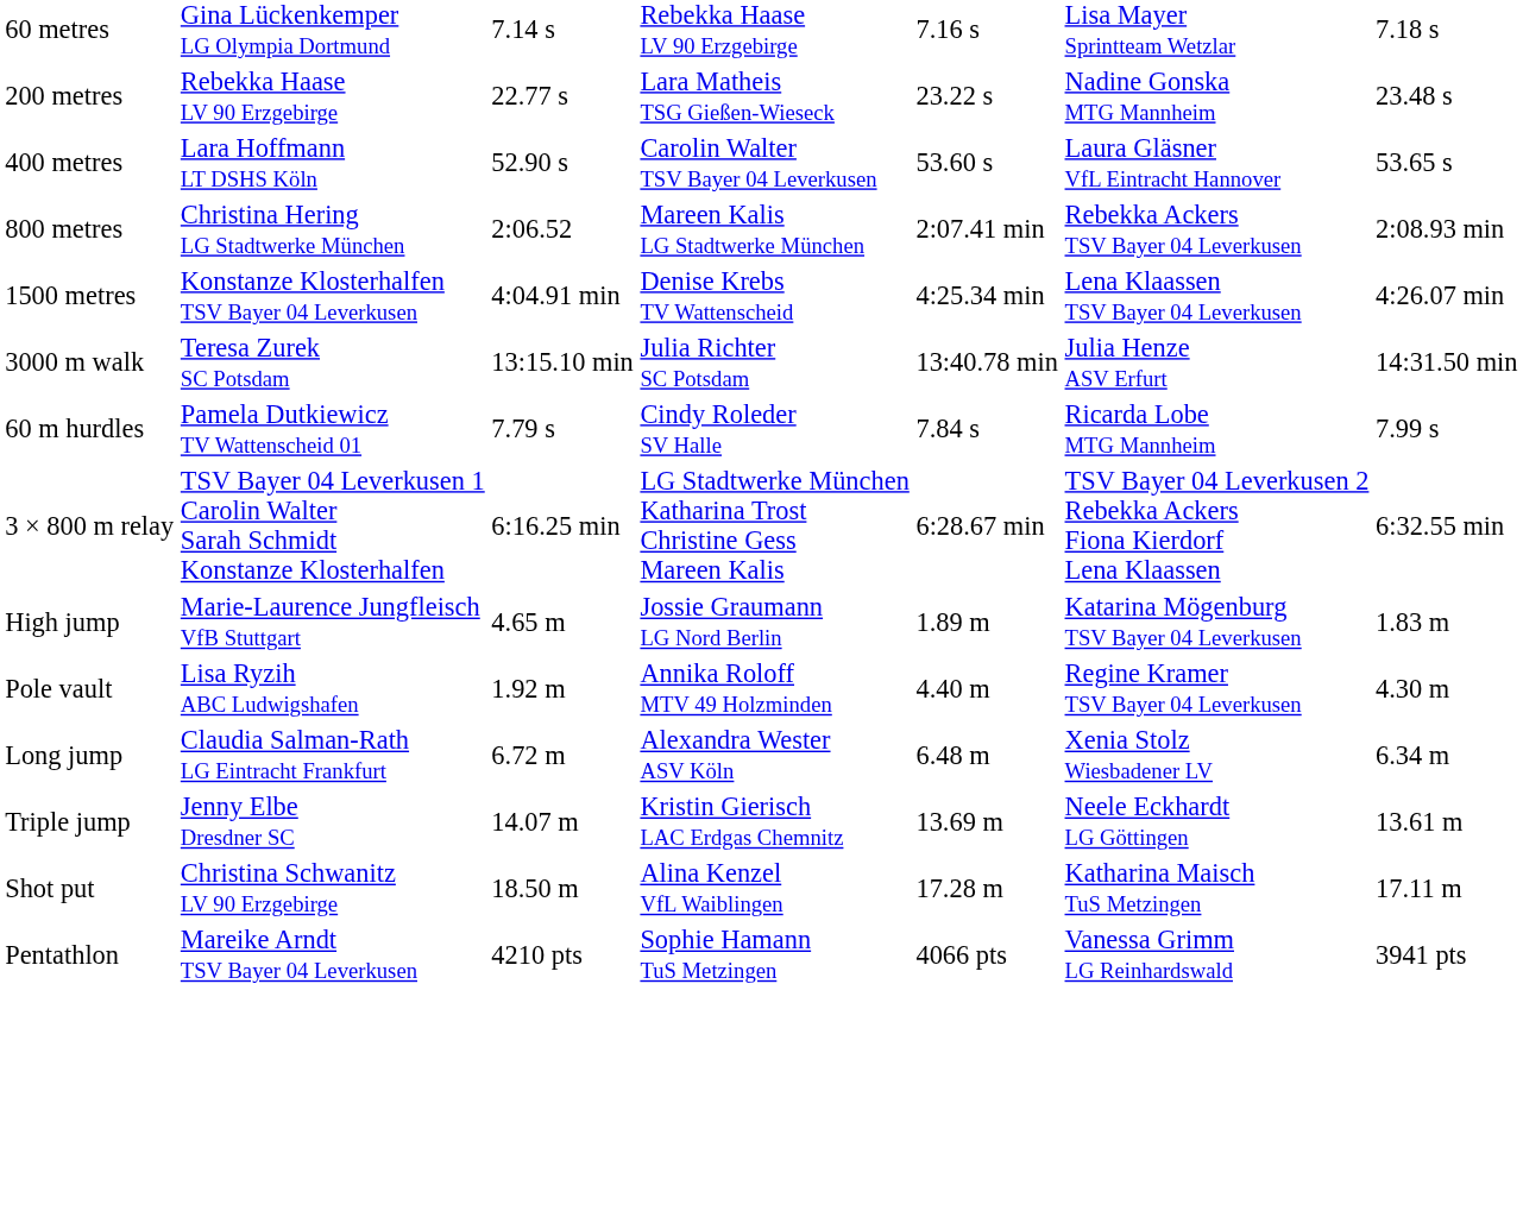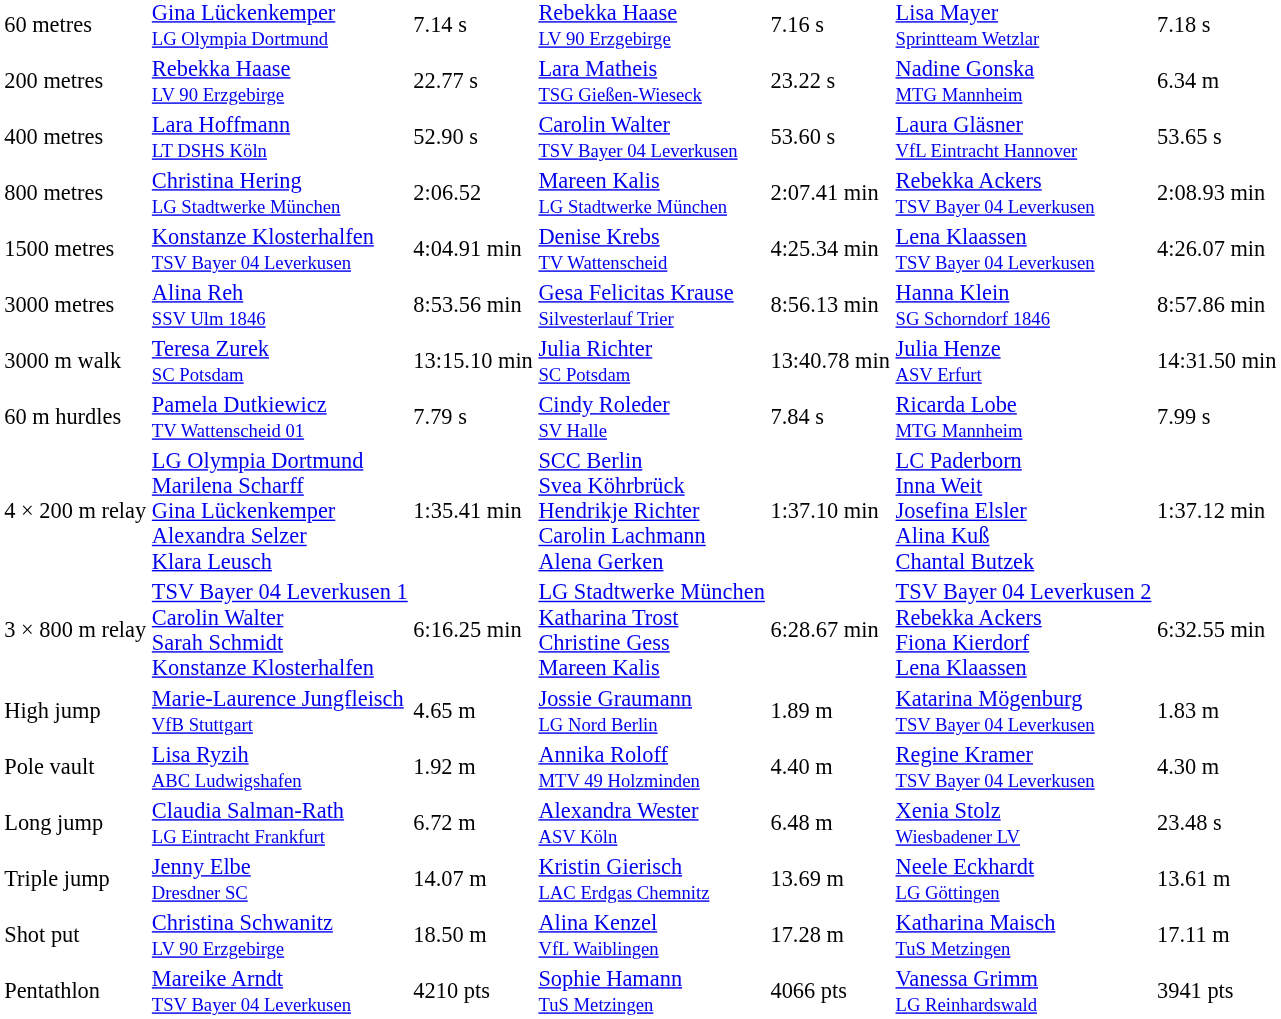 <table>
 <tr>
 <td>60 metres</td>
 <td><a href='#'>Gina Lückenkemper</a><br><small><a href='#'>LG Olympia Dortmund</a></small></td>
 <td>7.14 s</td>
 <td><a href='#'>Rebekka Haase</a><br><small><a href='#'>LV 90 Erzgebirge</a></small></td>
 <td>7.16 s</td>
 <td><a href='#'>Lisa Mayer</a><br><small><a href='#'>Sprintteam Wetzlar</a></small></td>
 <td>7.18 s</td>
 </tr>
 <tr>
 <td>200 metres</td>
 <td><a href='#'>Rebekka Haase</a><br><small><a href='#'>LV 90 Erzgebirge</a></small></td>
 <td>22.77 s</td>
 <td><a href='#'>Lara Matheis</a><br><small><a href='#'>TSG Gießen-Wieseck</a></small></td>
 <td>23.22 s</td>
 <td><a href='#'>Nadine Gonska</a><br><small><a href='#'>MTG Mannheim</a></small></td>
-<td>23.48 s</td>
+<td>6.34 m</td>
 </tr>
 <tr>
 <td>400 metres</td>
 <td><a href='#'>Lara Hoffmann</a><br><small><a href='#'>LT DSHS Köln</a></small></td>
 <td>52.90 s</td>
 <td><a href='#'>Carolin Walter</a><br><small><a href='#'>TSV Bayer 04 Leverkusen</a></small></td>
 <td>53.60 s</td>
 <td><a href='#'>Laura Gläsner</a><br><small><a href='#'>VfL Eintracht Hannover</a></small></td>
 <td>53.65 s</td>
 </tr>
 <tr>
 <td>800 metres</td>
 <td><a href='#'>Christina Hering</a><br><small><a href='#'>LG Stadtwerke München</a></small></td>
 <td>2:06.52</td>
 <td><a href='#'>Mareen Kalis</a><br><small><a href='#'>LG Stadtwerke München</a></small></td>
 <td>2:07.41 min</td>
 <td><a href='#'>Rebekka Ackers</a><br><small><a href='#'>TSV Bayer 04 Leverkusen</a></small></td>
 <td>2:08.93 min</td>
 </tr>
 <tr>
 <td>1500 metres</td>
 <td><a href='#'>Konstanze Klosterhalfen</a><br><small><a href='#'>TSV Bayer 04 Leverkusen</a></small></td>
 <td>4:04.91 min</td>
 <td><a href='#'>Denise Krebs</a><br><small><a href='#'>TV Wattenscheid</a></small></td>
 <td>4:25.34 min</td>
 <td><a href='#'>Lena Klaassen</a><br><small><a href='#'>TSV Bayer 04 Leverkusen</a></small></td>
 <td>4:26.07 min</td>
 </tr>
 <tr>
+<td>3000 metres</td>
+<td><a href='#'>Alina Reh</a><br><small><a href='#'>SSV Ulm 1846</a></small></td>
+<td>8:53.56 min</td>
+<td><a href='#'>Gesa Felicitas Krause</a><br><small><a href='#'>Silvesterlauf Trier</a></small></td>
+<td>8:56.13 min</td>
+<td><a href='#'>Hanna Klein</a><br><small><a href='#'>SG Schorndorf 1846</a></small></td>
+<td>8:57.86 min</td>
+</tr>
+<tr>
 <td>3000 m walk</td>
 <td><a href='#'>Teresa Zurek</a><br><small><a href='#'>SC Potsdam</a></small></td>
 <td>13:15.10 min</td>
 <td><a href='#'>Julia Richter</a><br><small><a href='#'>SC Potsdam</a></small></td>
 <td>13:40.78 min</td>
 <td><a href='#'>Julia Henze</a><br><small><a href='#'>ASV Erfurt</a></small></td>
 <td>14:31.50 min</td>
 </tr>
 <tr>
 <td>60 m hurdles</td>
 <td><a href='#'>Pamela Dutkiewicz</a><br><small><a href='#'>TV Wattenscheid 01</a></small></td>
 <td>7.79 s</td>
 <td><a href='#'>Cindy Roleder</a><br><small><a href='#'>SV Halle</a></small></td>
 <td>7.84 s</td>
 <td><a href='#'>Ricarda Lobe</a><br><small><a href='#'>MTG Mannheim</a></small></td>
 <td>7.99 s</td>
+</tr>
+<tr>
+<td>4 × 200 m relay</td>
+<td><a href='#'>LG Olympia Dortmund</a><br><a href='#'>Marilena Scharff</a><br><a href='#'>Gina Lückenkemper</a><br><a href='#'>Alexandra Selzer</a><br><a href='#'>Klara Leusch</a></td>
+<td>1:35.41 min</td>
+<td><a href='#'>SCC Berlin</a><br><a href='#'>Svea Köhrbrück</a><br><a href='#'>Hendrikje Richter</a><br><a href='#'>Carolin Lachmann</a><br><a href='#'>Alena Gerken</a></td>
+<td>1:37.10 min</td>
+<td><a href='#'>LC Paderborn</a><br><a href='#'>Inna Weit</a><br><a href='#'>Josefina Elsler</a><br><a href='#'>Alina Kuß</a><br><a href='#'>Chantal Butzek</a></td>
+<td>1:37.12 min</td>
 </tr>
 <tr>
 <td>3 × 800 m relay</td>
 <td><a href='#'>TSV Bayer 04 Leverkusen 1</a><br><a href='#'>Carolin Walter</a><br><a href='#'>Sarah Schmidt</a><br><a href='#'>Konstanze Klosterhalfen</a></td>
 <td>6:16.25 min</td>
 <td><a href='#'>LG Stadtwerke München</a><br><a href='#'>Katharina Trost</a><br><a href='#'>Christine Gess</a><br><a href='#'>Mareen Kalis</a></td>
 <td>6:28.67 min</td>
 <td><a href='#'>TSV Bayer 04 Leverkusen 2</a><br><a href='#'>Rebekka Ackers</a><br><a href='#'>Fiona Kierdorf</a><br><a href='#'>Lena Klaassen</a></td>
 <td>6:32.55 min</td>
 </tr>
 <tr>
 <td>High jump</td>
 <td><a href='#'>Marie-Laurence Jungfleisch</a><br><small><a href='#'>VfB Stuttgart</a></small></td>
 <td>4.65 m</td>
 <td><a href='#'>Jossie Graumann</a><br><small><a href='#'>LG Nord Berlin</a></small></td>
 <td>1.89 m</td>
 <td><a href='#'>Katarina Mögenburg</a><br><small><a href='#'>TSV Bayer 04 Leverkusen</a></small></td>
 <td>1.83 m</td>
 </tr>
 <tr>
 <td>Pole vault</td>
 <td><a href='#'>Lisa Ryzih</a><br><small><a href='#'>ABC Ludwigshafen</a></small></td>
 <td>1.92 m</td>
 <td><a href='#'>Annika Roloff</a><br><small><a href='#'>MTV 49 Holzminden</a></small></td>
 <td>4.40 m</td>
 <td><a href='#'>Regine Kramer</a><br><small><a href='#'>TSV Bayer 04 Leverkusen</a></small></td>
 <td>4.30 m</td>
 </tr>
 <tr>
 <td>Long jump</td>
 <td><a href='#'>Claudia Salman-Rath</a><br><small><a href='#'>LG Eintracht Frankfurt</a></small></td>
 <td>6.72 m</td>
 <td><a href='#'>Alexandra Wester</a><br><small><a href='#'>ASV Köln</a></small></td>
 <td>6.48 m</td>
 <td><a href='#'>Xenia Stolz</a><br><small><a href='#'>Wiesbadener LV</a></small></td>
-<td>6.34 m</td>
+<td>23.48 s</td>
 </tr>
 <tr>
 <td>Triple jump</td>
 <td><a href='#'>Jenny Elbe</a><br><small><a href='#'>Dresdner SC</a></small></td>
 <td>14.07 m</td>
 <td><a href='#'>Kristin Gierisch</a><br><small><a href='#'>LAC Erdgas Chemnitz</a></small></td>
 <td>13.69 m</td>
 <td><a href='#'>Neele Eckhardt</a><br><small><a href='#'>LG Göttingen</a></small></td>
 <td>13.61 m</td>
 </tr>
 <tr>
 <td>Shot put</td>
 <td><a href='#'>Christina Schwanitz</a><br><small><a href='#'>LV 90 Erzgebirge</a></small></td>
 <td>18.50 m</td>
 <td><a href='#'>Alina Kenzel</a><br><small><a href='#'>VfL Waiblingen</a></small></td>
 <td>17.28 m</td>
 <td><a href='#'>Katharina Maisch</a><br><small><a href='#'>TuS Metzingen</a></small></td>
 <td>17.11 m</td>
 </tr>
 <tr>
 <td>Pentathlon</td>
 <td><a href='#'>Mareike Arndt</a><br><small><a href='#'>TSV Bayer 04 Leverkusen</a></small></td>
 <td>4210 pts</td>
 <td><a href='#'>Sophie Hamann</a><br><small><a href='#'>TuS Metzingen</a></small></td>
 <td>4066 pts</td>
 <td><a href='#'>Vanessa Grimm</a><br><small><a href='#'>LG Reinhardswald</a></small></td>
 <td>3941 pts</td>
 </tr>
 </table>
